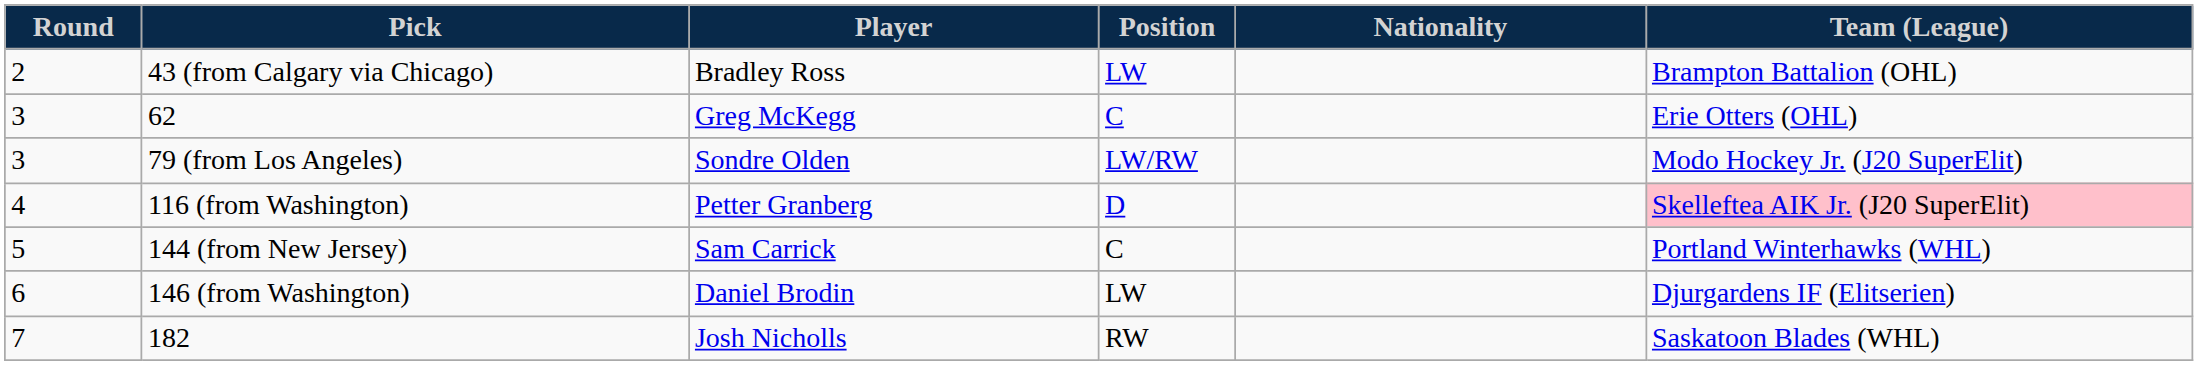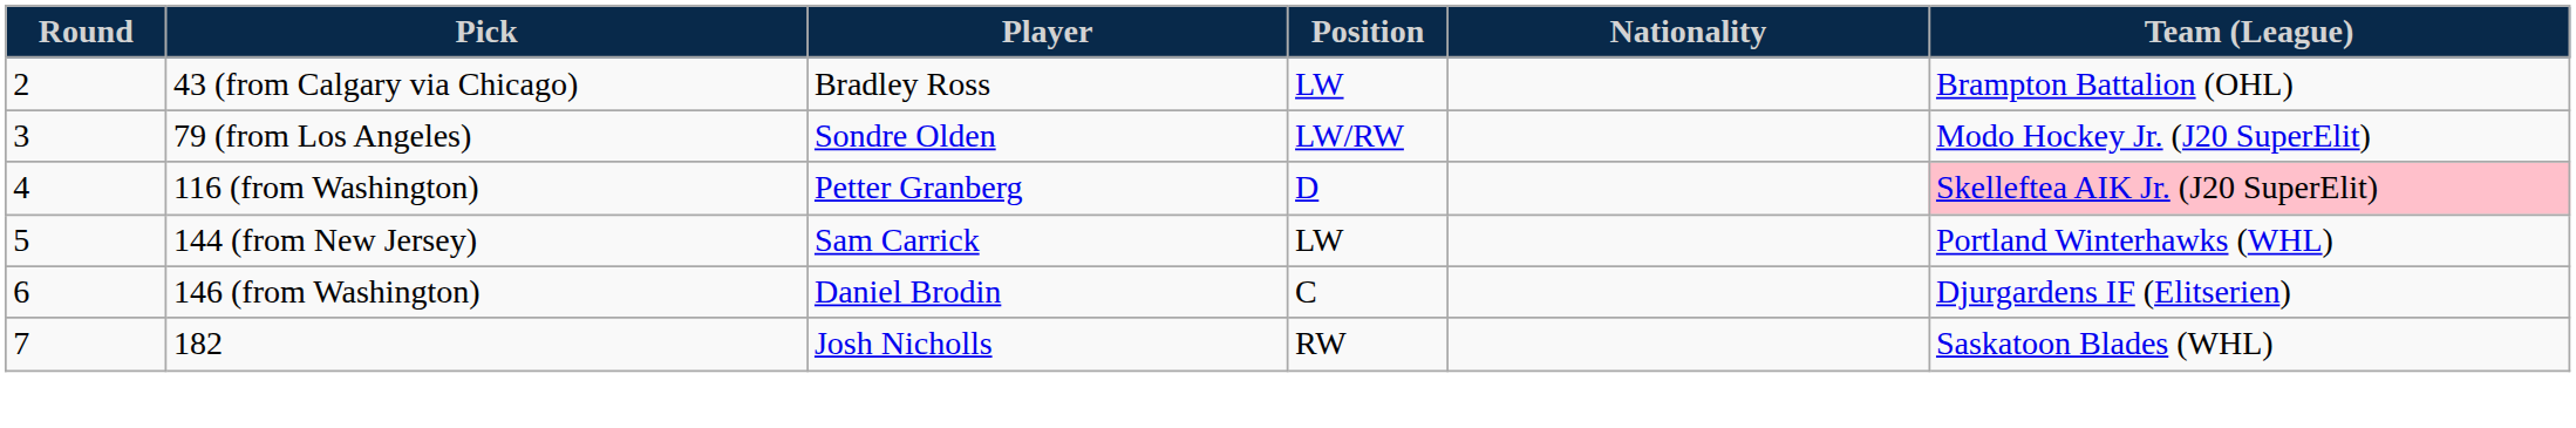 <table class="wikitable sortable sortable">
 <tr>
 <th style="background:#08294a; color:#d3d3d3; width:5%;">Round</th>
 <th style="background:#08294a; color:#d3d3d3; width:20%;">Pick</th>
 <th style="background:#08294a; color:#d3d3d3; width:15%;">Player</th>
 <th style="background:#08294a; color:#d3d3d3; width:5%;">Position</th>
 <th style="background:#08294a; color:#d3d3d3; width:15%;">Nationality</th>
 <th style="background:#08294a; color:#d3d3d3; width:20%;">Team (League)</th>
 </tr>
 <tr>
 <td>2</td>
 <td>43 (from Calgary via Chicago)</td>
 <td>Bradley Ross</td>
 <td><a href='#'>LW</a></td>
 <td></td>
 <td><a href='#'>Brampton Battalion</a> (OHL)</td>
-</tr>
-<tr>
-<td>3</td>
-<td>62</td>
-<td><a href='#'>Greg McKegg</a></td>
-<td><a href='#'>C</a></td>
-<td></td>
-<td><a href='#'>Erie Otters</a> (<a href='#'>OHL</a>)</td>
 </tr>
 <tr>
 <td>3</td>
 <td>79 (from Los Angeles)</td>
 <td><a href='#'>Sondre Olden</a></td>
 <td><a href='#'>LW/RW</a></td>
 <td></td>
 <td><a href='#'>Modo Hockey Jr.</a> (<a href='#'>J20 SuperElit</a>)</td>
 </tr>
 <tr>
 <td>4</td>
 <td>116 (from Washington)</td>
 <td><a href='#'>Petter Granberg</a></td>
 <td><a href='#'>D</a></td>
 <td></td>
 <td style="background: pink;"><a href='#'>Skelleftea AIK Jr.</a> (J20 SuperElit)</td>
 </tr>
 <tr>
 <td>5</td>
 <td>144 (from New Jersey)</td>
 <td><a href='#'>Sam Carrick</a></td>
-<td>C</td>
+<td>LW</td>
 <td></td>
 <td><a href='#'>Portland Winterhawks</a> (<a href='#'>WHL</a>)</td>
 </tr>
 <tr>
 <td>6</td>
 <td>146 (from Washington)</td>
 <td><a href='#'>Daniel Brodin</a></td>
-<td>LW</td>
+<td>C</td>
 <td></td>
 <td><a href='#'>Djurgardens IF</a> (<a href='#'>Elitserien</a>)</td>
 </tr>
 <tr>
 <td>7</td>
 <td>182</td>
 <td><a href='#'>Josh Nicholls</a></td>
 <td>RW</td>
 <td></td>
 <td><a href='#'>Saskatoon Blades</a> (WHL)</td>
 </tr>
 </table>
